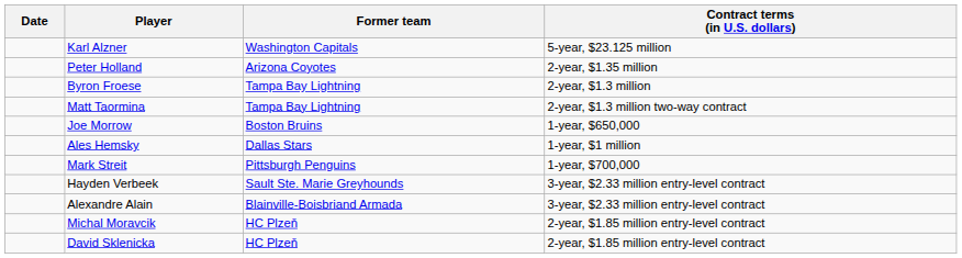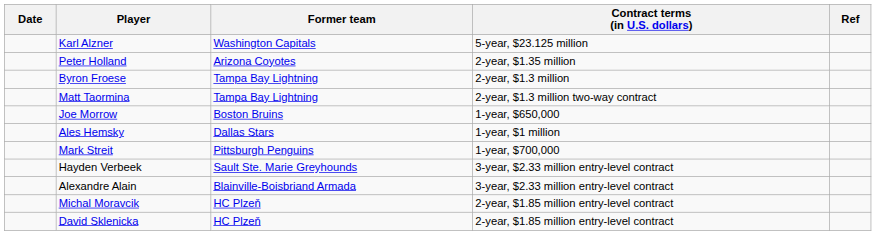 <table class="wikitable" style="width:98%;">
 <tr style="text-align:center; background:#ddd;">
 <th>Date</th>
 <th>Player</th>
 <th>Former team</th>
 <th>Contract terms<br>(in <a href='#'>U.S. dollars</a>)</th>
+<th>Ref</th>
 </tr>
 <tr>
 <td></td>
 <td><a href='#'>Karl Alzner</a></td>
 <td><a href='#'>Washington Capitals</a></td>
 <td>5-year, $23.125 million</td>
+<td></td>
 </tr>
 <tr>
 <td></td>
 <td><a href='#'>Peter Holland</a></td>
 <td><a href='#'>Arizona Coyotes</a></td>
 <td>2-year, $1.35 million</td>
+<td></td>
 </tr>
 <tr>
 <td></td>
 <td><a href='#'>Byron Froese</a></td>
 <td><a href='#'>Tampa Bay Lightning</a></td>
 <td>2-year, $1.3 million</td>
+<td></td>
 </tr>
 <tr>
 <td></td>
 <td><a href='#'>Matt Taormina</a></td>
 <td><a href='#'>Tampa Bay Lightning</a></td>
 <td>2-year, $1.3 million two-way contract</td>
+<td></td>
 </tr>
 <tr>
 <td></td>
 <td><a href='#'>Joe Morrow</a></td>
 <td><a href='#'>Boston Bruins</a></td>
 <td>1-year, $650,000</td>
+<td></td>
 </tr>
 <tr>
 <td></td>
 <td><a href='#'>Ales Hemsky</a></td>
 <td><a href='#'>Dallas Stars</a></td>
 <td>1-year, $1 million</td>
+<td></td>
 </tr>
 <tr>
 <td></td>
 <td><a href='#'>Mark Streit</a></td>
 <td><a href='#'>Pittsburgh Penguins</a></td>
 <td>1-year, $700,000</td>
+<td></td>
 </tr>
 <tr>
 <td></td>
 <td>Hayden Verbeek</td>
 <td><a href='#'>Sault Ste. Marie Greyhounds</a></td>
 <td>3-year, $2.33 million entry-level contract</td>
+<td></td>
 </tr>
 <tr>
 <td></td>
 <td>Alexandre Alain</td>
 <td><a href='#'>Blainville-Boisbriand Armada</a></td>
 <td>3-year, $2.33 million entry-level contract</td>
+<td></td>
 </tr>
 <tr>
 <td></td>
 <td><a href='#'>Michal Moravcik</a></td>
 <td><a href='#'>HC Plzeň</a></td>
 <td>2-year, $1.85 million entry-level contract</td>
+<td></td>
 </tr>
 <tr>
 <td></td>
 <td><a href='#'>David Sklenicka</a></td>
 <td><a href='#'>HC Plzeň</a></td>
 <td>2-year, $1.85 million entry-level contract</td>
+<td></td>
 </tr>
 </table>
